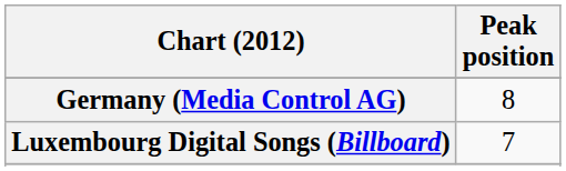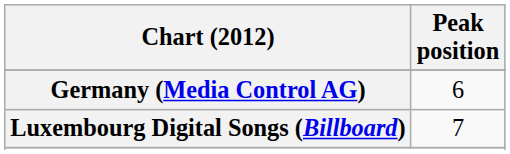 <table class="wikitable sortable plainrowheaders">
 <tr>
 <th>Chart (2012)</th>
 <th>Peak<br>position</th>
 </tr>
 <tr>
 </tr>
 <tr>
 </tr>
 <tr>
 <th scope="row">Germany (<a href='#'>Media Control AG</a>)</th>
-<td style="text-align:center;">8</td>
+<td style="text-align:center;">6</td>
 </tr>
 <tr>
 <th scope="row">Luxembourg Digital Songs (<em><a href='#'>Billboard</a></em>)</th>
 <td style="text-align:center;">7</td>
 </tr>
 <tr>
 </tr>
 <tr>
 </tr>
 </table>
